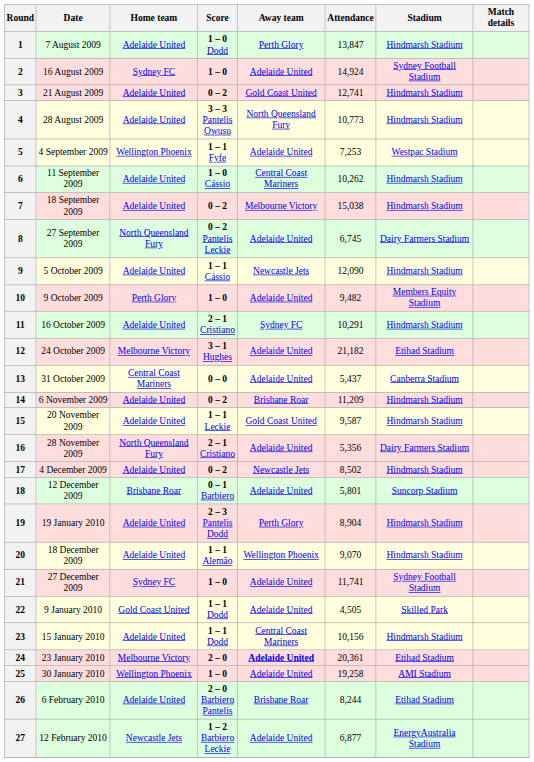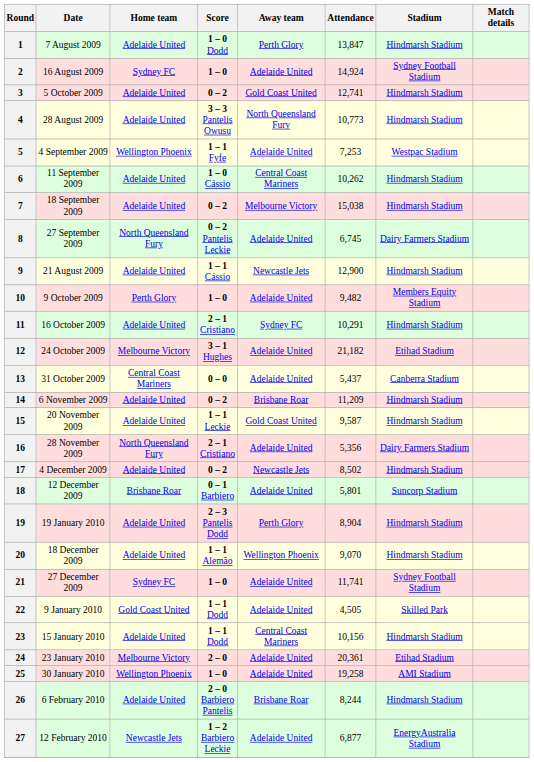 <table class="wikitable" style="font-size:90%;width:90%; text-align:center;">
 <tr>
 <th>Round</th>
 <th>Date</th>
 <th>Home team</th>
 <th>Score</th>
 <th>Away team</th>
 <th>Attendance</th>
 <th>Stadium</th>
 <th>Match details</th>
 </tr>
 <tr bgcolor="#ddffdd">
 <th>1</th>
 <td>7 August 2009</td>
 <td><a href='#'>Adelaide United</a></td>
 <td><strong>1 – 0</strong><br><a href='#'>Dodd</a> </td>
 <td><a href='#'>Perth Glory</a></td>
 <td>13,847</td>
 <td><a href='#'>Hindmarsh Stadium</a></td>
 <td><br></td>
 </tr>
 <tr bgcolor="#ffdddd">
 <th>2</th>
 <td>16 August 2009</td>
 <td><a href='#'>Sydney FC</a></td>
 <td><strong>1 – 0</strong></td>
 <td><a href='#'>Adelaide United</a></td>
 <td>14,924</td>
 <td><a href='#'>Sydney Football Stadium</a></td>
 <td><br></td>
 </tr>
 <tr bgcolor="#ffdddd">
 <th>3</th>
-<td>21 August 2009</td>
+<td>5 October 2009</td>
 <td><a href='#'>Adelaide United</a></td>
 <td><strong>0 – 2</strong></td>
 <td><a href='#'>Gold Coast United</a></td>
 <td>12,741</td>
 <td><a href='#'>Hindmarsh Stadium</a></td>
 <td><br></td>
 </tr>
 <tr bgcolor="#ffffdd">
 <th>4</th>
 <td>28 August 2009</td>
 <td><a href='#'>Adelaide United</a></td>
 <td><strong>3 – 3</strong><br><a href='#'>Pantelis</a> <br><a href='#'>Owusu</a> </td>
 <td><a href='#'>North Queensland Fury</a></td>
 <td>10,773</td>
 <td><a href='#'>Hindmarsh Stadium</a></td>
 <td><br></td>
 </tr>
 <tr bgcolor="#ffffdd">
 <th>5</th>
 <td>4 September 2009</td>
 <td><a href='#'>Wellington Phoenix</a></td>
 <td><strong>1 – 1</strong><br><a href='#'>Fyfe</a> </td>
 <td><a href='#'>Adelaide United</a></td>
 <td>7,253</td>
 <td><a href='#'>Westpac Stadium</a></td>
 <td><br></td>
 </tr>
 <tr bgcolor="#ddffdd">
 <th>6</th>
 <td>11 September 2009</td>
 <td><a href='#'>Adelaide United</a></td>
 <td><strong>1 – 0</strong><br><a href='#'>Cássio</a> </td>
 <td><a href='#'>Central Coast Mariners</a></td>
 <td>10,262</td>
 <td><a href='#'>Hindmarsh Stadium</a></td>
 <td><br></td>
 </tr>
 <tr bgcolor="#ffdddd">
 <th>7</th>
 <td>18 September 2009</td>
 <td><a href='#'>Adelaide United</a></td>
 <td><strong>0 – 2</strong></td>
 <td><a href='#'>Melbourne Victory</a></td>
 <td>15,038</td>
 <td><a href='#'>Hindmarsh Stadium</a></td>
 <td><br></td>
 </tr>
 <tr bgcolor="#ddffdd">
 <th>8</th>
 <td>27 September 2009</td>
 <td><a href='#'>North Queensland Fury</a></td>
 <td><strong>0 – 2</strong><br><a href='#'>Pantelis</a> <br><a href='#'>Leckie</a> </td>
 <td><a href='#'>Adelaide United</a></td>
 <td>6,745</td>
 <td><a href='#'>Dairy Farmers Stadium</a></td>
 <td><br></td>
 </tr>
 <tr bgcolor="#ffffdd">
 <th>9</th>
-<td>5 October 2009</td>
+<td>21 August 2009</td>
 <td><a href='#'>Adelaide United</a></td>
 <td><strong>1 – 1</strong><br><a href='#'>Cássio</a> </td>
 <td><a href='#'>Newcastle Jets</a></td>
-<td>12,090</td>
+<td>12,900</td>
 <td><a href='#'>Hindmarsh Stadium</a></td>
 <td><br></td>
 </tr>
 <tr bgcolor="#ffdddd">
 <th>10</th>
 <td>9 October 2009</td>
 <td><a href='#'>Perth Glory</a></td>
 <td><strong>1 – 0</strong></td>
 <td><a href='#'>Adelaide United</a></td>
 <td>9,482</td>
 <td><a href='#'>Members Equity Stadium</a></td>
 <td><br></td>
 </tr>
 <tr bgcolor="#ddffdd">
 <th>11</th>
 <td>16 October 2009</td>
 <td><a href='#'>Adelaide United</a></td>
 <td><strong>2 – 1</strong> <br><a href='#'>Cristiano</a> </td>
 <td><a href='#'>Sydney FC</a></td>
 <td>10,291</td>
 <td><a href='#'>Hindmarsh Stadium</a></td>
 <td><br></td>
 </tr>
 <tr bgcolor="#ffdddd">
 <th>12</th>
 <td>24 October 2009</td>
 <td><a href='#'>Melbourne Victory</a></td>
 <td><strong> 3 – 1</strong><br><a href='#'>Hughes</a> </td>
 <td><a href='#'>Adelaide United</a></td>
 <td>21,182</td>
 <td><a href='#'>Etihad Stadium</a></td>
 <td><br></td>
 </tr>
 <tr bgcolor="#ffffdd">
 <th>13</th>
 <td>31 October 2009</td>
 <td><a href='#'>Central Coast Mariners</a></td>
 <td><strong>0 – 0</strong></td>
 <td><a href='#'>Adelaide United</a></td>
 <td>5,437</td>
 <td><a href='#'>Canberra Stadium</a></td>
 <td><br></td>
 </tr>
 <tr bgcolor="#ffdddd">
 <th>14</th>
 <td>6 November 2009</td>
 <td><a href='#'>Adelaide United</a></td>
 <td><strong>0 – 2</strong></td>
 <td><a href='#'>Brisbane Roar</a></td>
 <td>11,209</td>
 <td><a href='#'>Hindmarsh Stadium</a></td>
 <td><br></td>
 </tr>
 <tr bgcolor="#ffffdd">
 <th>15</th>
 <td>20 November 2009</td>
 <td><a href='#'>Adelaide United</a></td>
 <td><strong>1 – 1</strong><br><a href='#'>Leckie</a> </td>
 <td><a href='#'>Gold Coast United</a></td>
 <td>9,587</td>
 <td><a href='#'>Hindmarsh Stadium</a></td>
 <td><br></td>
 </tr>
 <tr bgcolor="#ffdddd">
 <th>16</th>
 <td>28 November 2009</td>
 <td><a href='#'>North Queensland Fury</a></td>
 <td><strong>2 – 1</strong><br><a href='#'>Cristiano</a> </td>
 <td><a href='#'>Adelaide United</a></td>
 <td>5,356</td>
 <td><a href='#'>Dairy Farmers Stadium</a></td>
 <td><br></td>
 </tr>
 <tr bgcolor="#ffdddd">
 <th>17</th>
 <td>4 December 2009</td>
 <td><a href='#'>Adelaide United</a></td>
 <td><strong>0 – 2</strong></td>
 <td><a href='#'>Newcastle Jets</a></td>
 <td>8,502</td>
 <td><a href='#'>Hindmarsh Stadium</a></td>
 <td><br></td>
 </tr>
 <tr bgcolor="#ddffdd">
 <th>18</th>
 <td>12 December 2009</td>
 <td><a href='#'>Brisbane Roar</a></td>
 <td><strong>0 – 1</strong><br><a href='#'>Barbiero</a> </td>
 <td><a href='#'>Adelaide United</a></td>
 <td>5,801</td>
 <td><a href='#'>Suncorp Stadium</a></td>
 <td><br></td>
 </tr>
 <tr bgcolor="#ffdddd">
 <th>19</th>
 <td>19 January 2010</td>
 <td><a href='#'>Adelaide United</a></td>
 <td><strong>2 – 3</strong><br><a href='#'>Pantelis</a> <br><a href='#'>Dodd</a> </td>
 <td><a href='#'>Perth Glory</a></td>
 <td>8,904</td>
 <td><a href='#'>Hindmarsh Stadium</a></td>
 <td><br></td>
 </tr>
 <tr bgcolor="#ffffdd">
 <th>20</th>
 <td>18 December 2009</td>
 <td><a href='#'>Adelaide United</a></td>
 <td><strong>1 – 1</strong><br><a href='#'>Alemão</a> </td>
 <td><a href='#'>Wellington Phoenix</a></td>
 <td>9,070</td>
 <td><a href='#'>Hindmarsh Stadium</a></td>
 <td><br></td>
 </tr>
 <tr bgcolor="#ffdddd">
 <th>21</th>
 <td>27 December 2009</td>
 <td><a href='#'>Sydney FC</a></td>
 <td><strong>1 – 0</strong></td>
 <td><a href='#'>Adelaide United</a></td>
 <td>11,741</td>
 <td><a href='#'>Sydney Football Stadium</a></td>
 <td><br></td>
 </tr>
 <tr bgcolor="#ffffdd">
 <th>22</th>
 <td>9 January 2010</td>
 <td><a href='#'>Gold Coast United</a></td>
 <td><strong>1 – 1</strong><br><a href='#'>Dodd</a> </td>
 <td><a href='#'>Adelaide United</a></td>
 <td>4,505</td>
 <td><a href='#'>Skilled Park</a></td>
 <td><br></td>
 </tr>
 <tr bgcolor="#ffffdd">
 <th>23</th>
 <td>15 January 2010</td>
 <td><a href='#'>Adelaide United</a></td>
 <td><strong>1 – 1</strong><br><a href='#'>Dodd</a> </td>
 <td><a href='#'>Central Coast Mariners</a></td>
 <td>10,156</td>
 <td><a href='#'>Hindmarsh Stadium</a></td>
 <td><br></td>
 </tr>
 <tr bgcolor="#ffdddd">
 <th>24</th>
 <td>23 January 2010</td>
 <td><a href='#'>Melbourne Victory</a></td>
 <td><strong>2 – 0</strong></td>
-<td><strong><a href='#'>Adelaide United</a></strong></td>
+<td><a href='#'>Adelaide United</a></td>
 <td>20,361</td>
 <td><a href='#'>Etihad Stadium</a></td>
 <td><br></td>
 </tr>
 <tr bgcolor="#ffdddd">
 <th>25</th>
 <td>30 January 2010</td>
 <td><a href='#'>Wellington Phoenix</a></td>
 <td><strong>1 – 0</strong></td>
 <td><a href='#'>Adelaide United</a></td>
 <td>19,258</td>
 <td><a href='#'>AMI Stadium</a></td>
 <td><br></td>
 </tr>
 <tr bgcolor="#ddffdd">
 <th>26</th>
 <td>6 February 2010</td>
 <td><a href='#'>Adelaide United</a></td>
 <td><strong>2 – 0</strong><br><a href='#'>Barbiero</a> <br><a href='#'>Pantelis</a> </td>
 <td><a href='#'>Brisbane Roar</a></td>
 <td>8,244</td>
-<td><a href='#'>Etihad Stadium</a></td>
+<td><a href='#'>Hindmarsh Stadium</a></td>
 <td><br></td>
 </tr>
 <tr bgcolor="#ddffdd">
 <th>27</th>
 <td>12 February 2010</td>
 <td><a href='#'>Newcastle Jets</a></td>
 <td><strong>1 – 2</strong><br><a href='#'>Barbiero</a> <br><a href='#'>Leckie</a> </td>
 <td><a href='#'>Adelaide United</a></td>
 <td>6,877</td>
 <td><a href='#'>EnergyAustralia Stadium</a></td>
 <td><br></td>
 </tr>
 <tr>
 </tr>
 </table>
